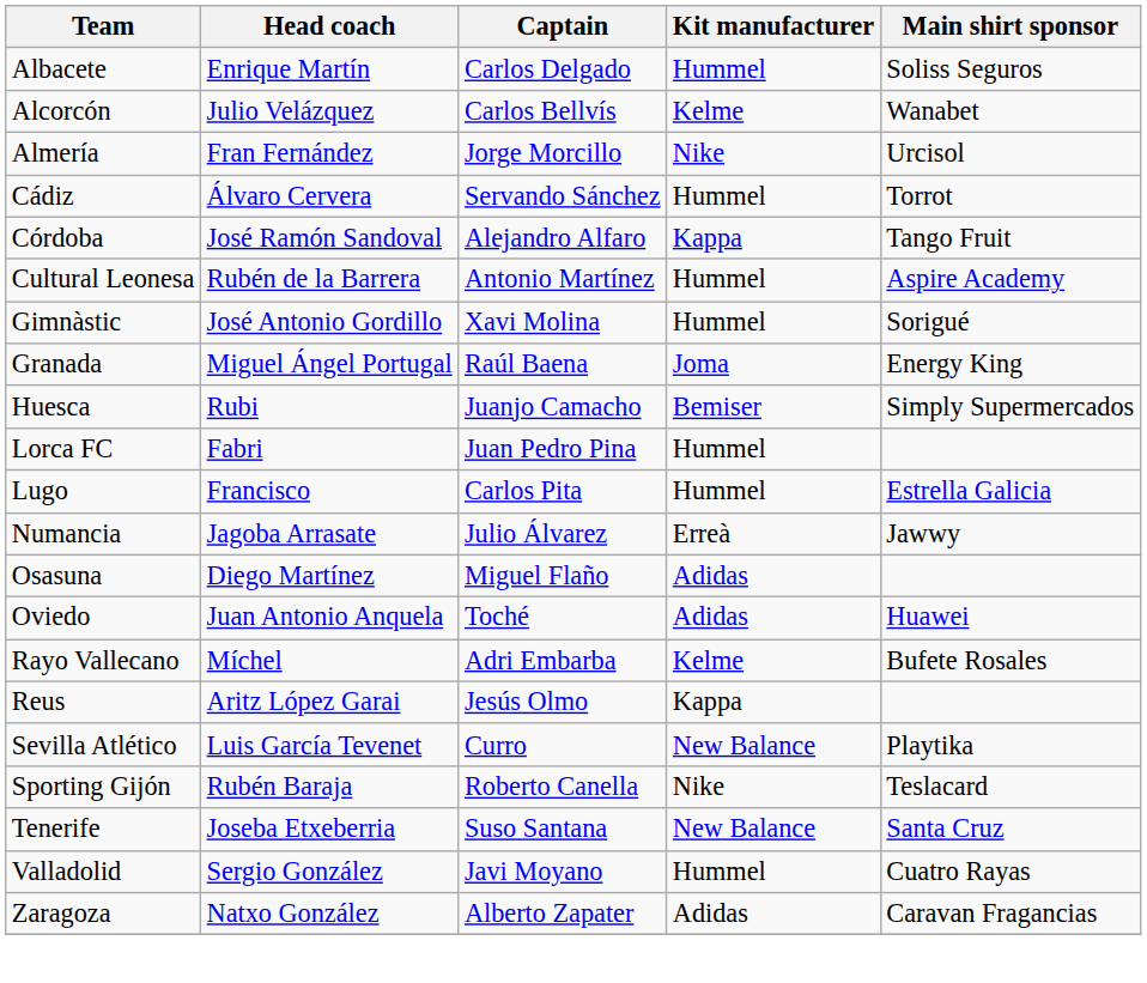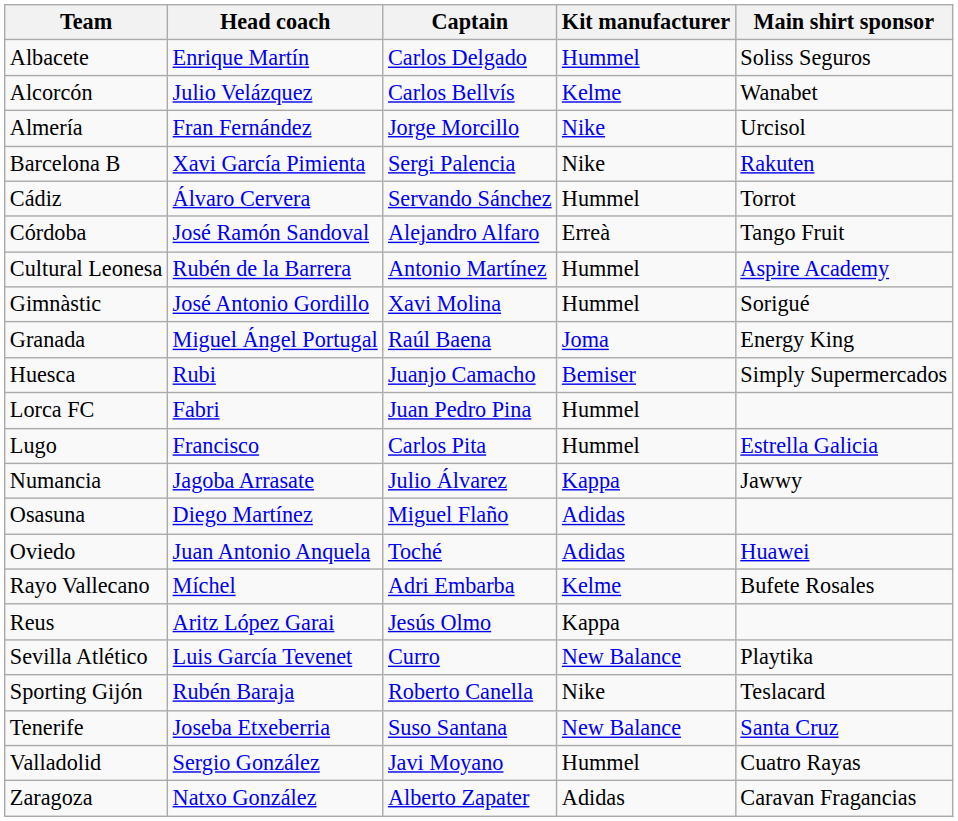 <table class="wikitable sortable" style="text-align: left;">
 <tr>
 <th>Team</th>
 <th>Head coach</th>
 <th>Captain</th>
 <th>Kit manufacturer</th>
 <th>Main shirt sponsor</th>
 </tr>
 <tr>
 <td>Albacete</td>
 <td> <a href='#'>Enrique Martín</a></td>
 <td> <a href='#'>Carlos Delgado</a></td>
 <td><a href='#'>Hummel</a></td>
 <td>Soliss Seguros</td>
 </tr>
 <tr>
 <td>Alcorcón</td>
 <td> <a href='#'>Julio Velázquez</a></td>
 <td> <a href='#'>Carlos Bellvís</a></td>
 <td><a href='#'>Kelme</a></td>
 <td>Wanabet</td>
 </tr>
 <tr>
 <td>Almería</td>
 <td> <a href='#'>Fran Fernández</a></td>
 <td> <a href='#'>Jorge Morcillo</a></td>
 <td><a href='#'>Nike</a></td>
 <td>Urcisol</td>
 </tr>
 <tr>
+<td>Barcelona B</td>
+<td> <a href='#'>Xavi García Pimienta</a></td>
+<td> <a href='#'>Sergi Palencia</a></td>
+<td>Nike</td>
+<td><a href='#'>Rakuten</a></td>
+</tr>
+<tr>
 <td>Cádiz</td>
 <td> <a href='#'>Álvaro Cervera</a></td>
 <td> <a href='#'>Servando Sánchez</a></td>
 <td>Hummel</td>
 <td>Torrot</td>
 </tr>
 <tr>
 <td>Córdoba</td>
 <td> <a href='#'>José Ramón Sandoval</a></td>
 <td> <a href='#'>Alejandro Alfaro</a></td>
-<td><a href='#'>Kappa</a></td>
+<td>Erreà</td>
 <td>Tango Fruit</td>
 </tr>
 <tr>
 <td>Cultural Leonesa</td>
 <td> <a href='#'>Rubén de la Barrera</a></td>
 <td> <a href='#'>Antonio Martínez</a></td>
 <td>Hummel</td>
 <td><a href='#'>Aspire Academy</a></td>
 </tr>
 <tr>
 <td>Gimnàstic</td>
 <td> <a href='#'>José Antonio Gordillo</a></td>
 <td> <a href='#'>Xavi Molina</a></td>
 <td>Hummel</td>
 <td>Sorigué</td>
 </tr>
 <tr>
 <td>Granada</td>
 <td> <a href='#'>Miguel Ángel Portugal</a></td>
 <td> <a href='#'>Raúl Baena</a></td>
 <td><a href='#'>Joma</a></td>
 <td>Energy King</td>
 </tr>
 <tr>
 <td>Huesca</td>
 <td> <a href='#'>Rubi</a></td>
 <td> <a href='#'>Juanjo Camacho</a></td>
 <td><a href='#'>Bemiser</a></td>
 <td>Simply Supermercados</td>
 </tr>
 <tr>
 <td>Lorca FC</td>
 <td> <a href='#'>Fabri</a></td>
 <td> <a href='#'>Juan Pedro Pina</a></td>
 <td>Hummel</td>
 <td></td>
 </tr>
 <tr>
 <td>Lugo</td>
 <td> <a href='#'>Francisco</a></td>
 <td> <a href='#'>Carlos Pita</a></td>
 <td>Hummel</td>
 <td><a href='#'>Estrella Galicia</a></td>
 </tr>
 <tr>
 <td>Numancia</td>
 <td> <a href='#'>Jagoba Arrasate</a></td>
 <td> <a href='#'>Julio Álvarez</a></td>
-<td>Erreà</td>
+<td><a href='#'>Kappa</a></td>
 <td>Jawwy</td>
 </tr>
 <tr>
 <td>Osasuna</td>
 <td> <a href='#'>Diego Martínez</a></td>
 <td> <a href='#'>Miguel Flaño</a></td>
 <td><a href='#'>Adidas</a></td>
 <td></td>
 </tr>
 <tr>
 <td>Oviedo</td>
 <td> <a href='#'>Juan Antonio Anquela</a></td>
 <td> <a href='#'>Toché</a></td>
 <td><a href='#'>Adidas</a></td>
 <td><a href='#'>Huawei</a></td>
 </tr>
 <tr>
 <td>Rayo Vallecano</td>
 <td> <a href='#'>Míchel</a></td>
 <td> <a href='#'>Adri Embarba</a></td>
 <td><a href='#'>Kelme</a></td>
 <td>Bufete Rosales</td>
 </tr>
 <tr>
 <td>Reus</td>
 <td> <a href='#'>Aritz López Garai</a></td>
 <td> <a href='#'>Jesús Olmo</a></td>
 <td>Kappa</td>
 <td></td>
 </tr>
 <tr>
 <td>Sevilla Atlético</td>
 <td> <a href='#'>Luis García Tevenet</a></td>
 <td> <a href='#'>Curro</a></td>
 <td><a href='#'>New Balance</a></td>
 <td>Playtika</td>
 </tr>
 <tr>
 <td>Sporting Gijón</td>
 <td> <a href='#'>Rubén Baraja</a></td>
 <td> <a href='#'>Roberto Canella</a></td>
 <td>Nike</td>
 <td>Teslacard</td>
 </tr>
 <tr>
 <td>Tenerife</td>
 <td> <a href='#'>Joseba Etxeberria</a></td>
 <td> <a href='#'>Suso Santana</a></td>
 <td><a href='#'>New Balance</a></td>
 <td><a href='#'>Santa Cruz</a></td>
 </tr>
 <tr>
 <td>Valladolid</td>
 <td> <a href='#'>Sergio González</a></td>
 <td> <a href='#'>Javi Moyano</a></td>
 <td>Hummel</td>
 <td>Cuatro Rayas</td>
 </tr>
 <tr>
 <td>Zaragoza</td>
 <td> <a href='#'>Natxo González</a></td>
 <td> <a href='#'>Alberto Zapater</a></td>
 <td>Adidas</td>
 <td>Caravan Fragancias</td>
 </tr>
 <tr>
 </tr>
 </table>
